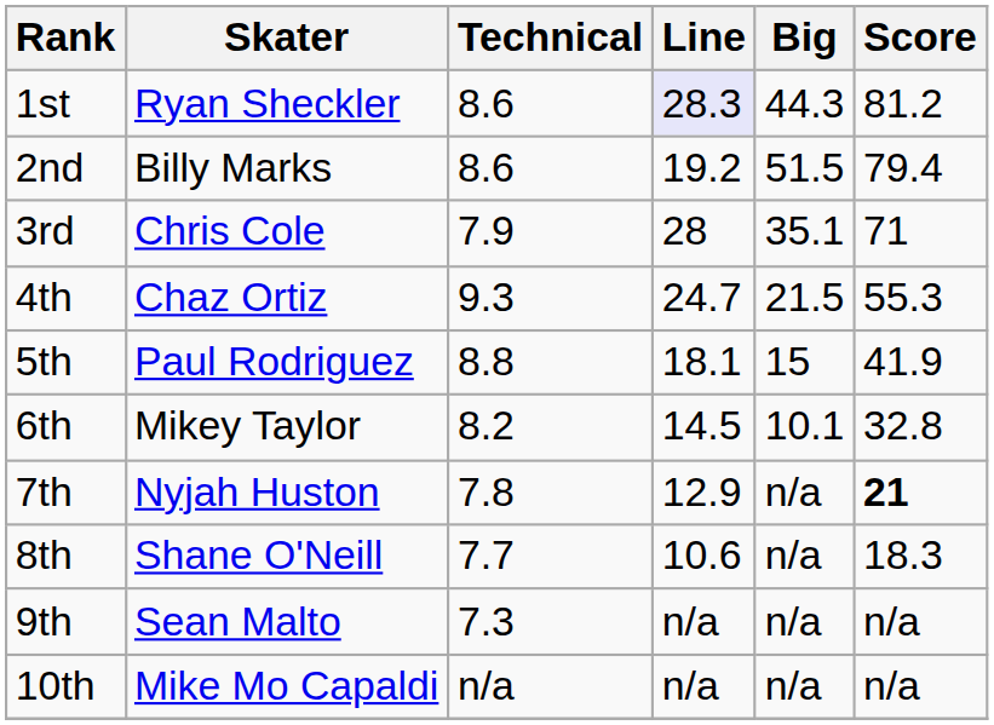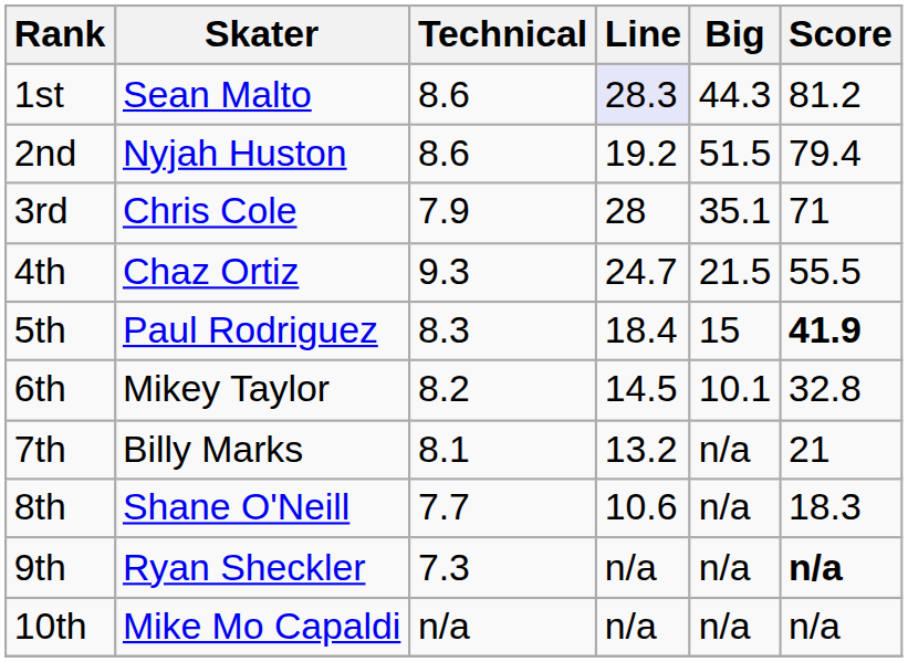 <table class="wikitable">
 <tr>
 <th>Rank</th>
 <th>Skater</th>
 <th>Technical</th>
 <th>Line</th>
 <th>Big</th>
 <th>Score</th>
 </tr>
 <tr>
 <td>1st</td>
-<td><a href='#'>Ryan Sheckler</a></td>
+<td><a href='#'>Sean Malto</a></td>
 <td>8.6</td>
 <td style="background: lavender;">28.3</td>
 <td>44.3</td>
 <td>81.2</td>
 </tr>
 <tr>
 <td>2nd</td>
-<td>Billy Marks</td>
+<td><a href='#'>Nyjah Huston</a></td>
 <td>8.6</td>
 <td>19.2</td>
 <td>51.5</td>
 <td>79.4</td>
 </tr>
 <tr>
 <td>3rd</td>
 <td><a href='#'>Chris Cole</a></td>
 <td>7.9</td>
 <td>28</td>
 <td>35.1</td>
 <td>71</td>
 </tr>
 <tr>
 <td>4th</td>
 <td><a href='#'>Chaz Ortiz</a></td>
 <td>9.3</td>
 <td>24.7</td>
 <td>21.5</td>
-<td>55.3</td>
+<td>55.5</td>
 </tr>
 <tr>
 <td>5th</td>
 <td><a href='#'>Paul Rodriguez</a></td>
-<td>8.8</td>
-<td>18.1</td>
+<td>8.3</td>
+<td>18.4</td>
 <td>15</td>
-<td>41.9</td>
+<td><strong>41.9</strong></td>
 </tr>
 <tr>
 <td>6th</td>
 <td>Mikey Taylor</td>
 <td>8.2</td>
 <td>14.5</td>
 <td>10.1</td>
 <td>32.8</td>
 </tr>
 <tr>
 <td>7th</td>
-<td><a href='#'>Nyjah Huston</a></td>
-<td>7.8</td>
-<td>12.9</td>
+<td>Billy Marks</td>
+<td>8.1</td>
+<td>13.2</td>
 <td>n/a</td>
-<td><strong>21</strong></td>
+<td>21</td>
 </tr>
 <tr>
 <td>8th</td>
 <td><a href='#'>Shane O'Neill</a></td>
 <td>7.7</td>
 <td>10.6</td>
 <td>n/a</td>
 <td>18.3</td>
 </tr>
 <tr>
 <td>9th</td>
-<td><a href='#'>Sean Malto</a></td>
+<td><a href='#'>Ryan Sheckler</a></td>
 <td>7.3</td>
 <td>n/a</td>
 <td>n/a</td>
-<td>n/a</td>
+<td><strong>n/a</strong></td>
 </tr>
 <tr>
 <td>10th</td>
 <td><a href='#'>Mike Mo Capaldi</a></td>
 <td>n/a</td>
 <td>n/a</td>
 <td>n/a</td>
 <td>n/a</td>
 </tr>
 <tr>
 </tr>
 </table>
